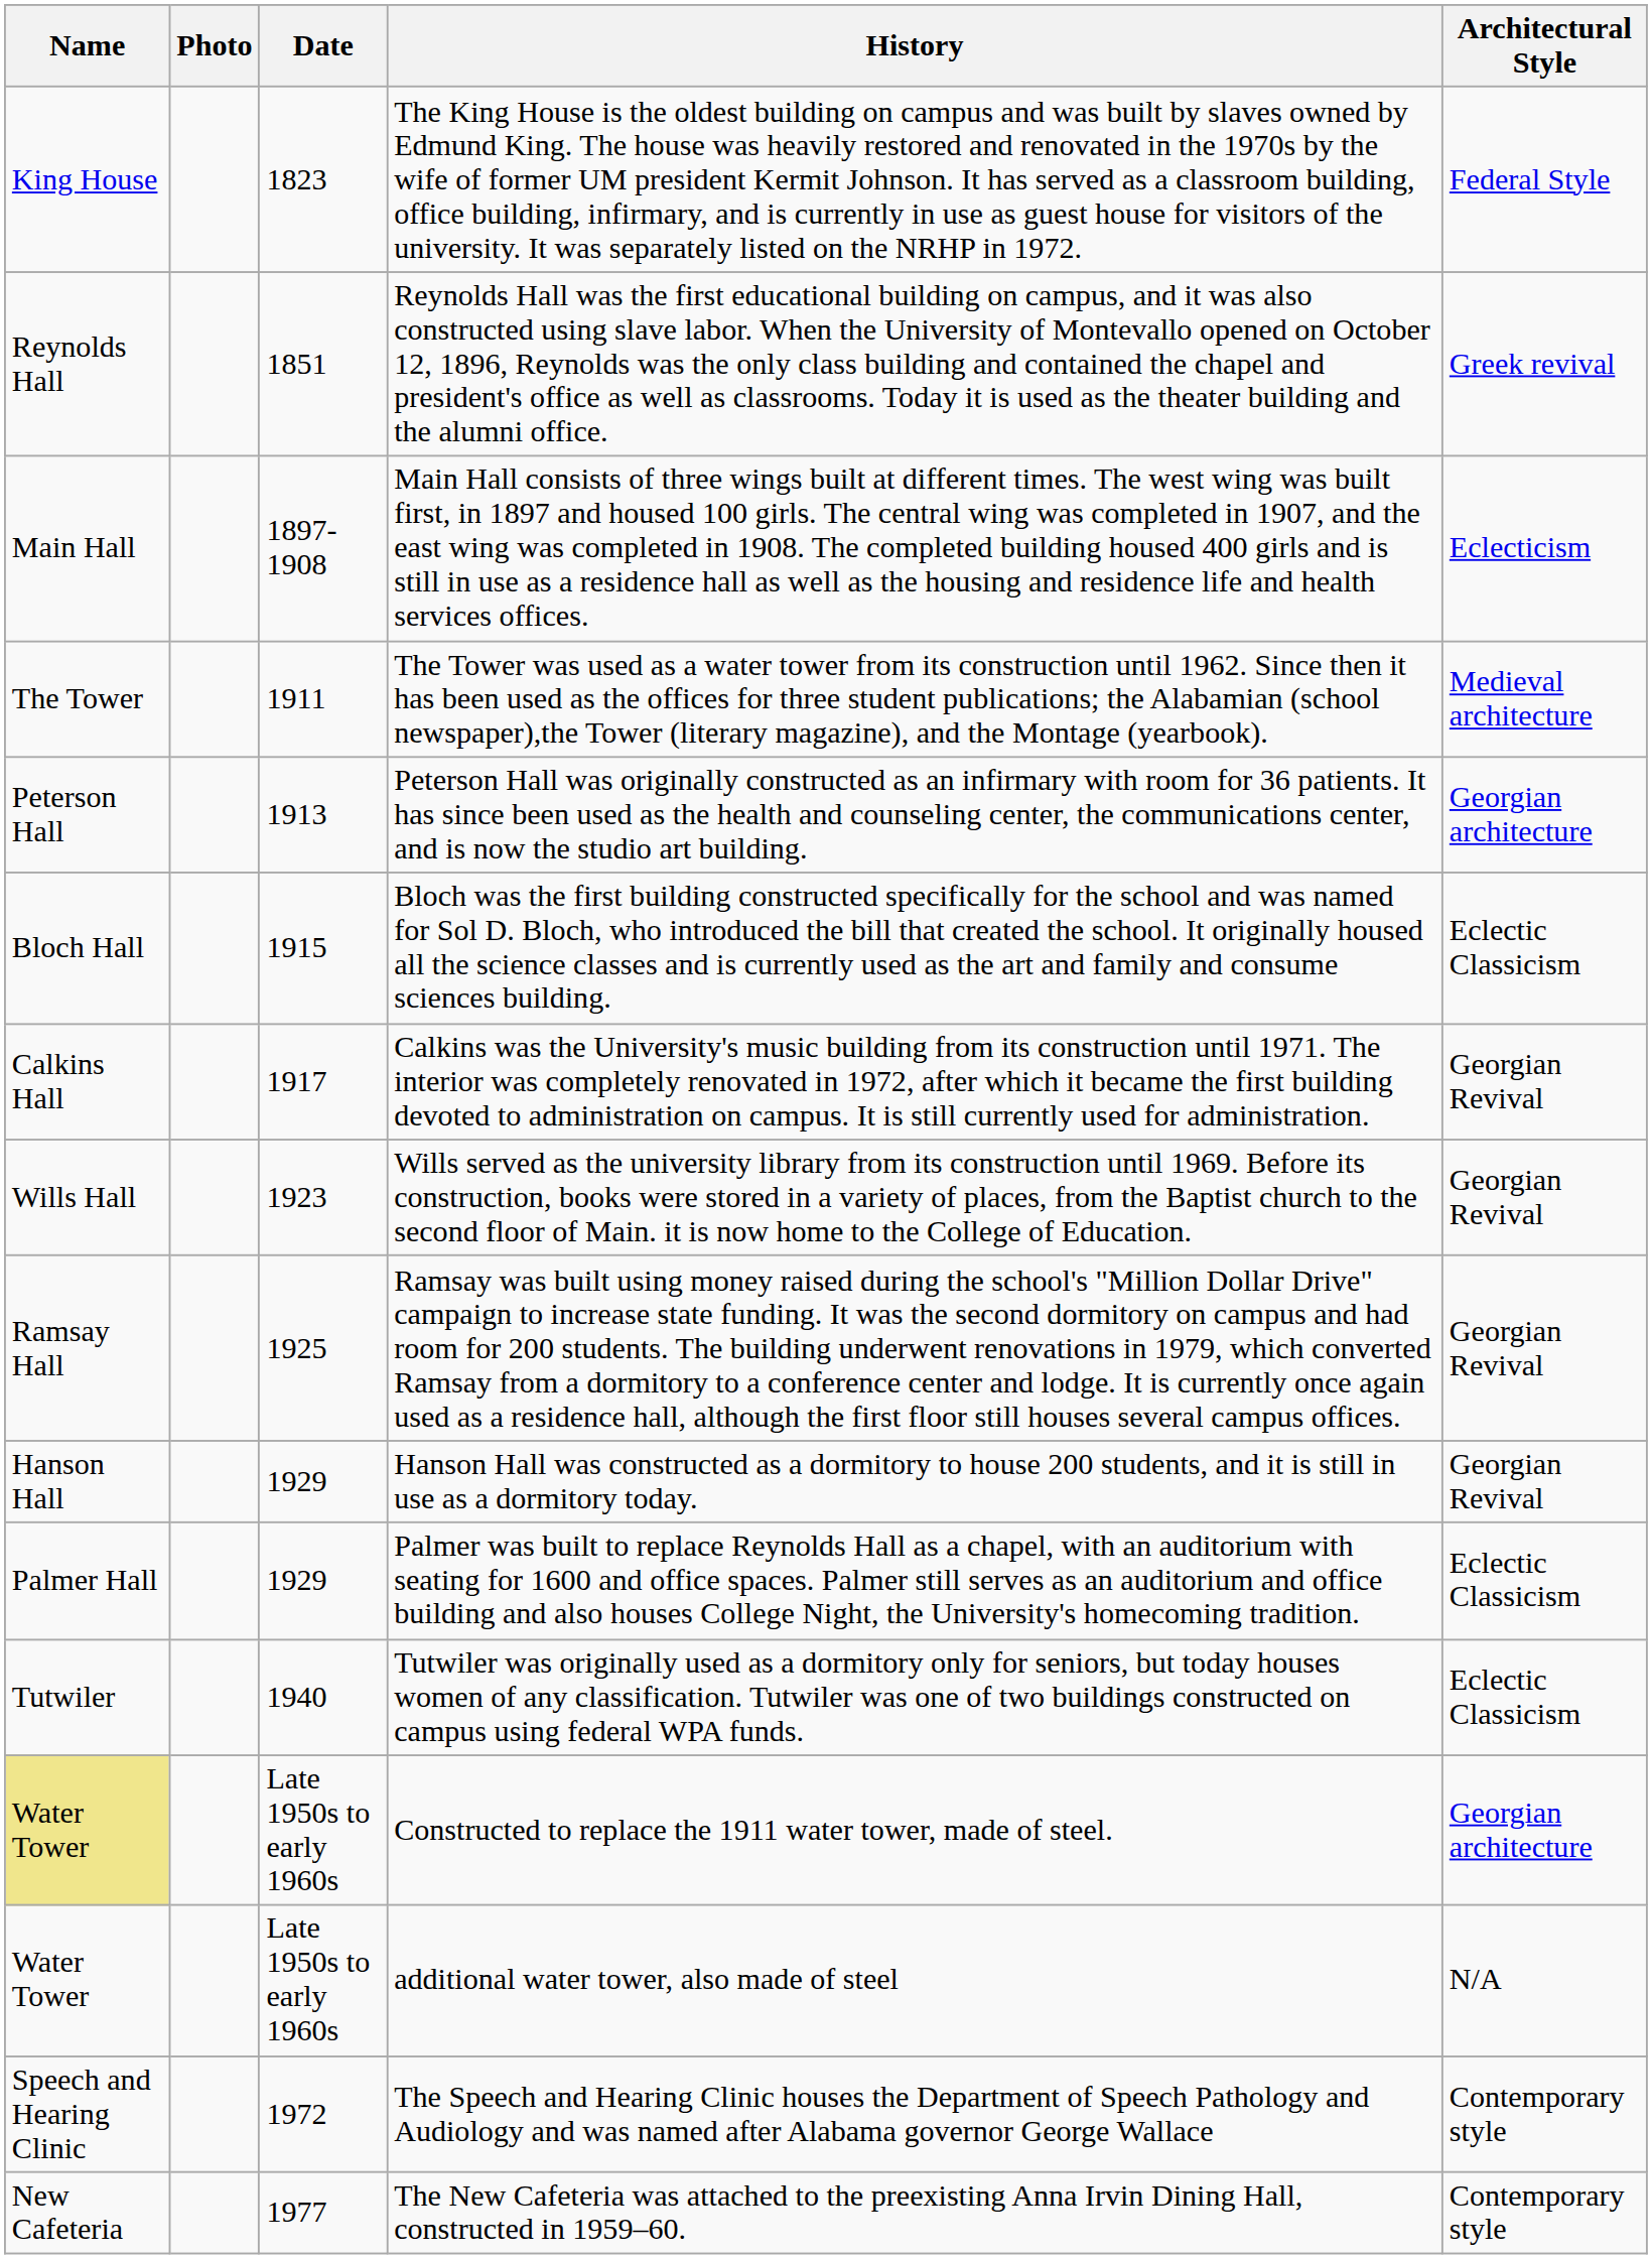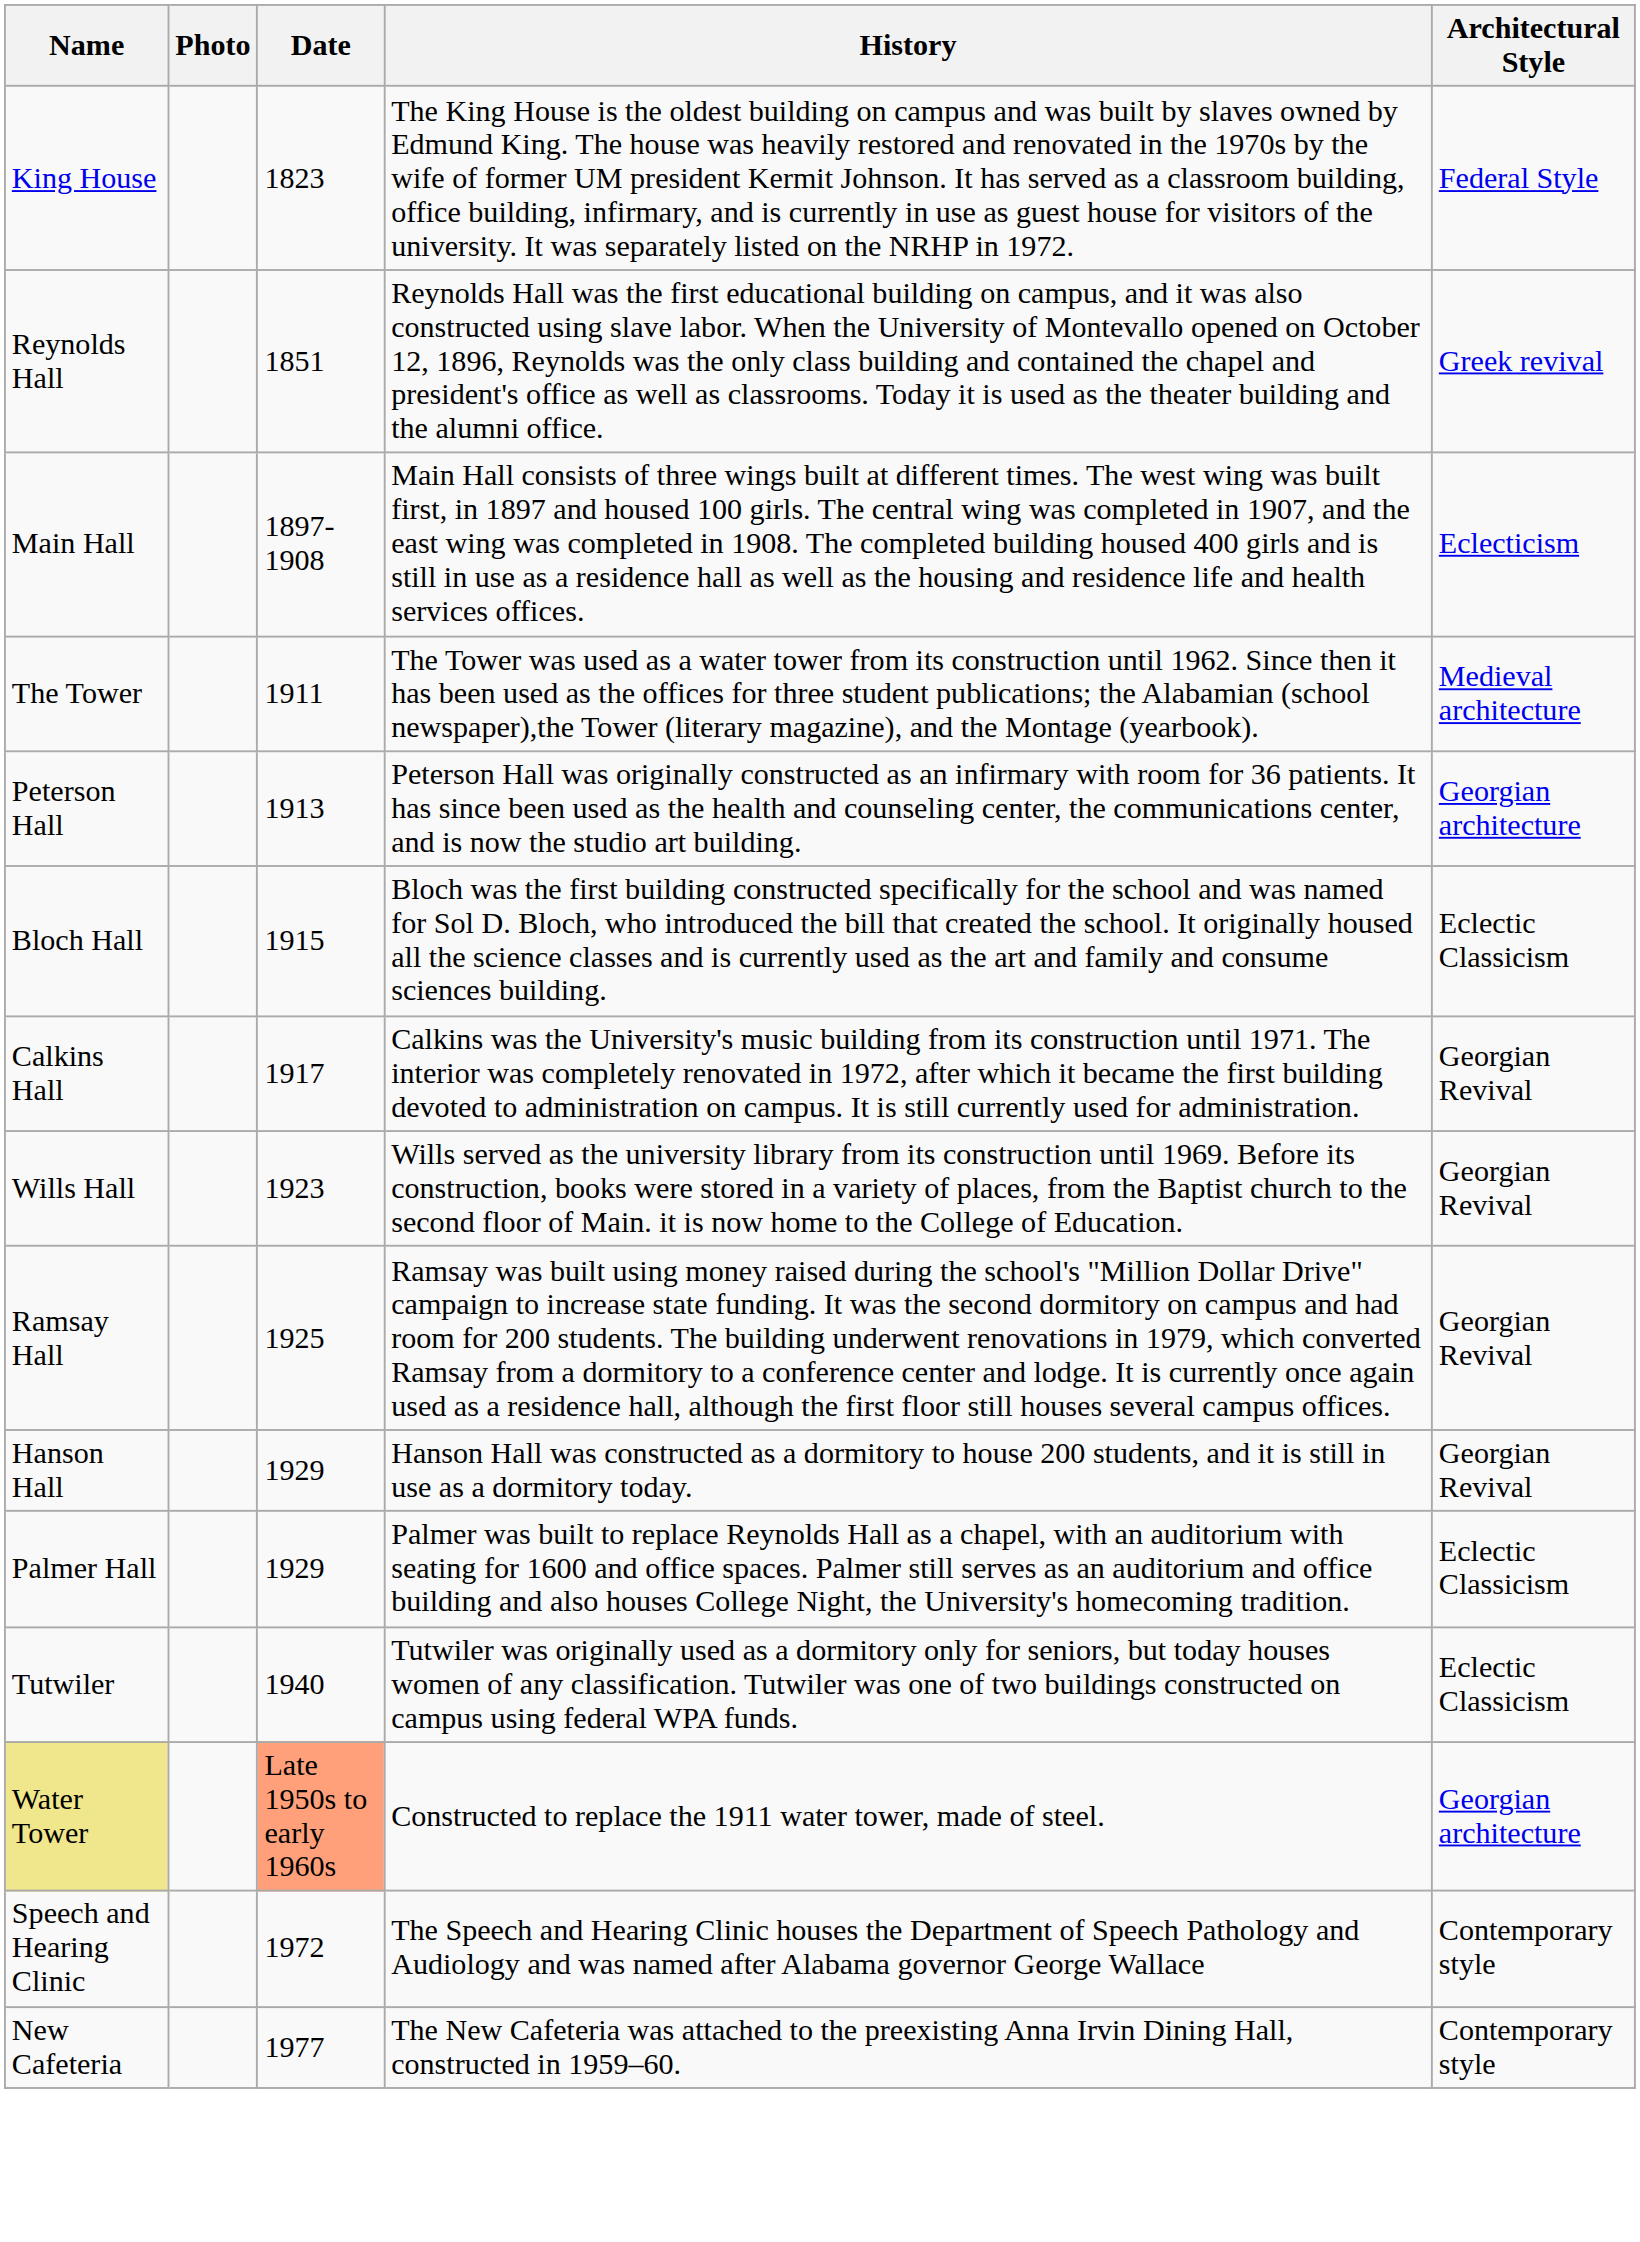 <table class="wikitable sortable">
 <tr>
 <th>Name</th>
 <th>Photo</th>
 <th>Date</th>
 <th>History</th>
 <th>Architectural Style</th>
 </tr>
 <tr>
 <td><a href='#'>King House</a></td>
 <td></td>
 <td>1823</td>
 <td>The King House is the oldest building on campus and was built by slaves owned by Edmund King. The house was heavily restored and renovated in the 1970s by the wife of former UM president Kermit Johnson. It has served as a classroom building, office building, infirmary, and is currently in use as guest house for visitors of the university.  It was separately listed on the NRHP in 1972.</td>
 <td><a href='#'>Federal Style</a></td>
 </tr>
 <tr>
 <td>Reynolds Hall</td>
 <td></td>
 <td>1851</td>
 <td>Reynolds Hall was the first educational building on campus, and it was also constructed using slave labor. When the University of Montevallo opened on October 12, 1896, Reynolds was the only class building and contained the chapel and president's office as well as classrooms. Today it is used as the theater building and the alumni office.</td>
 <td><a href='#'>Greek revival</a></td>
 </tr>
 <tr>
 <td>Main Hall</td>
 <td></td>
 <td>1897-1908</td>
 <td>Main Hall consists of three wings built at different times. The west wing was built first, in 1897 and housed 100 girls. The central wing was completed in 1907, and the east wing was completed in 1908. The completed building housed 400 girls and is still in use as a residence hall  as well as the housing and residence life and health services offices.</td>
 <td><a href='#'>Eclecticism</a></td>
 </tr>
 <tr>
 <td>The Tower</td>
 <td></td>
 <td>1911</td>
 <td>The Tower was used as a water tower from its construction until 1962. Since then it has been used as the offices for three student publications; the Alabamian (school newspaper),the Tower (literary magazine), and the Montage (yearbook).</td>
 <td><a href='#'>Medieval architecture</a></td>
 </tr>
 <tr>
 <td>Peterson Hall</td>
 <td></td>
 <td>1913</td>
 <td>Peterson Hall was originally constructed as an infirmary with room for 36 patients. It has since been used as the health and counseling center, the communications center, and is now the studio art building.</td>
 <td><a href='#'>Georgian architecture</a></td>
 </tr>
 <tr>
 <td>Bloch Hall</td>
 <td></td>
 <td>1915</td>
 <td>Bloch was the first building constructed specifically for the school and was named for Sol D. Bloch, who introduced the bill that created the school. It originally housed all the science classes and is currently used as the art and family and consume sciences building.</td>
 <td>Eclectic Classicism</td>
 </tr>
 <tr>
 <td>Calkins Hall</td>
 <td></td>
 <td>1917</td>
 <td>Calkins was the University's music building from its construction until 1971. The interior was completely renovated in 1972, after which it became the first building devoted to administration on campus. It is still currently used for administration.</td>
 <td>Georgian Revival</td>
 </tr>
 <tr>
 <td>Wills Hall</td>
 <td></td>
 <td>1923</td>
 <td>Wills served as the university library from its construction until 1969. Before its construction, books were stored in a variety of places, from the Baptist church to the second floor of Main. it is now home to the College of Education.</td>
 <td>Georgian Revival</td>
 </tr>
 <tr>
 <td>Ramsay Hall</td>
 <td></td>
 <td>1925</td>
 <td>Ramsay was built using money raised during the school's "Million Dollar Drive" campaign to increase state funding. It was the second dormitory on campus and had room for 200 students. The building underwent renovations in 1979, which converted Ramsay from a dormitory to a conference center and lodge. It is currently once again used as a residence hall, although the first floor still houses several campus offices.</td>
 <td>Georgian Revival</td>
 </tr>
 <tr>
 <td>Hanson Hall</td>
 <td></td>
 <td>1929</td>
 <td>Hanson Hall was constructed as a dormitory to house 200 students, and it is still in use as a dormitory today.</td>
 <td>Georgian Revival</td>
 </tr>
 <tr>
 <td>Palmer Hall</td>
 <td></td>
 <td>1929</td>
 <td>Palmer was built to replace Reynolds Hall as a chapel, with an auditorium with seating for 1600 and office spaces. Palmer still serves as an auditorium and office building and also houses College Night, the University's homecoming tradition.</td>
 <td>Eclectic Classicism</td>
 </tr>
 <tr>
 <td>Tutwiler</td>
 <td></td>
 <td>1940</td>
 <td>Tutwiler was originally used as a dormitory only for seniors, but today houses women of any classification. Tutwiler was one of two buildings constructed on campus using federal WPA funds.</td>
 <td>Eclectic Classicism</td>
 </tr>
 <tr>
 <td style="background: khaki;">Water Tower</td>
 <td></td>
-<td>Late 1950s to early 1960s</td>
+<td style="background: lightsalmon;">Late 1950s to early 1960s</td>
 <td>Constructed to replace the 1911 water tower, made of steel.</td>
 <td><a href='#'>Georgian architecture</a></td>
-</tr>
-<tr>
-<td>Water Tower</td>
-<td></td>
-<td>Late 1950s to early 1960s</td>
-<td>additional water tower, also made of steel</td>
-<td>N/A</td>
 </tr>
 <tr>
 <td>Speech and Hearing Clinic</td>
 <td></td>
 <td>1972</td>
 <td>The Speech and Hearing Clinic houses the Department of Speech Pathology and Audiology and was named after Alabama governor George Wallace</td>
 <td>Contemporary style</td>
 </tr>
 <tr>
 <td>New Cafeteria</td>
 <td></td>
 <td>1977</td>
 <td>The New Cafeteria was attached to the preexisting Anna Irvin Dining Hall, constructed in 1959–60.</td>
 <td>Contemporary style</td>
 </tr>
 </table>
